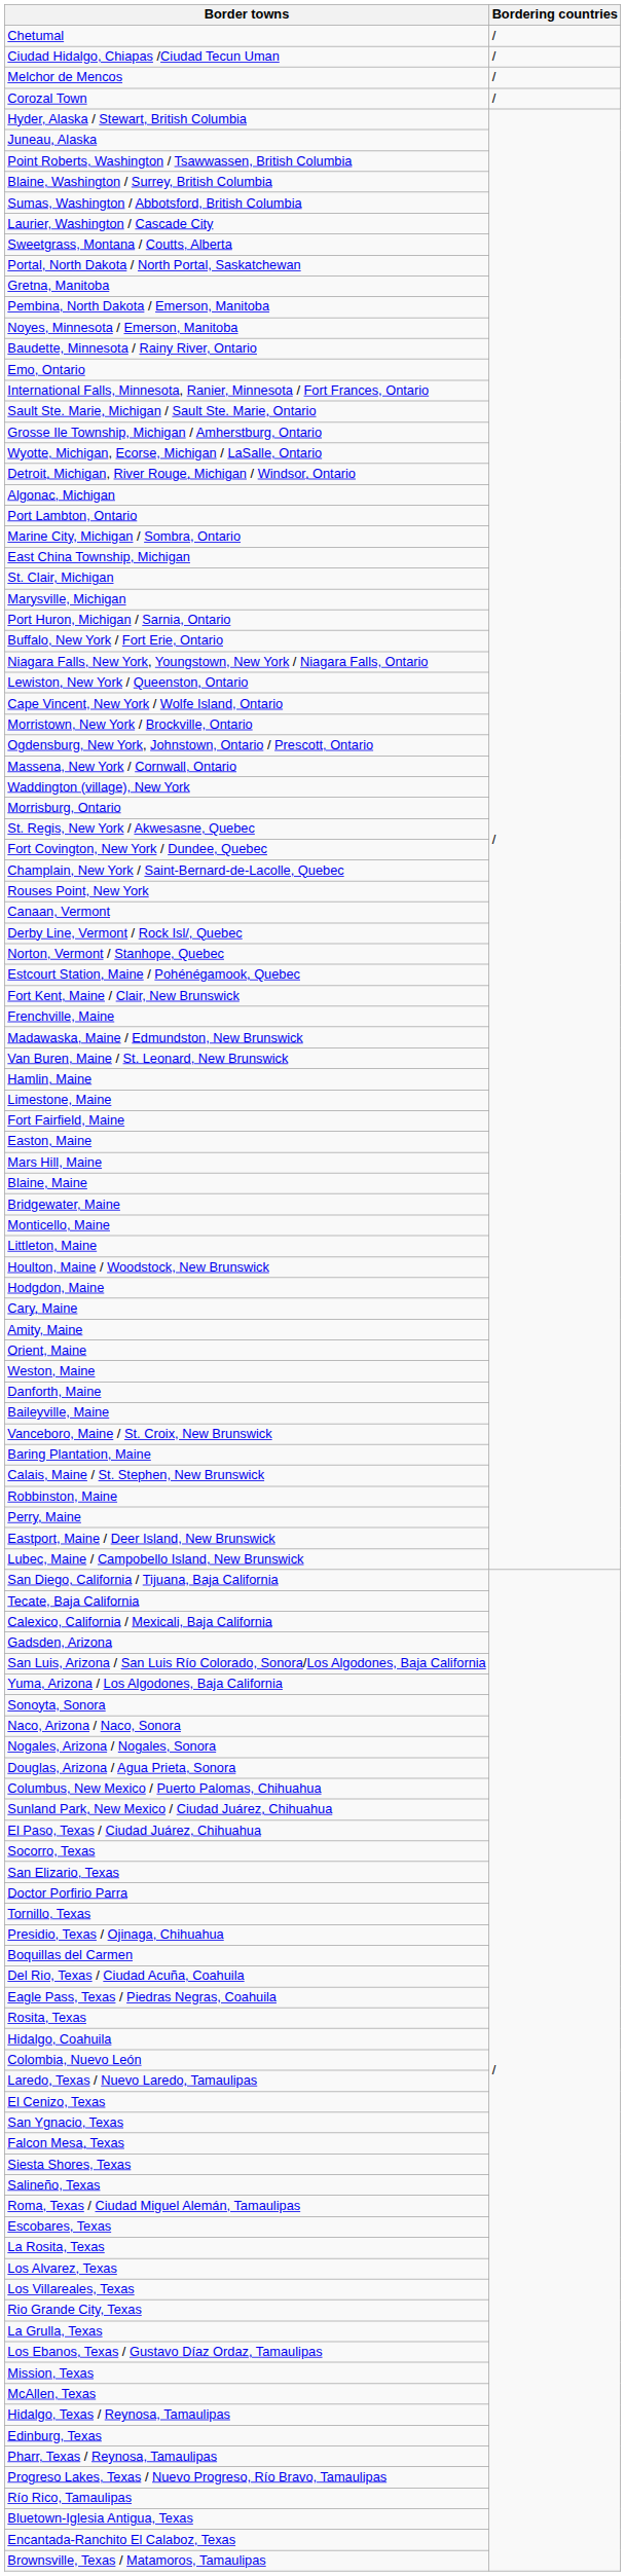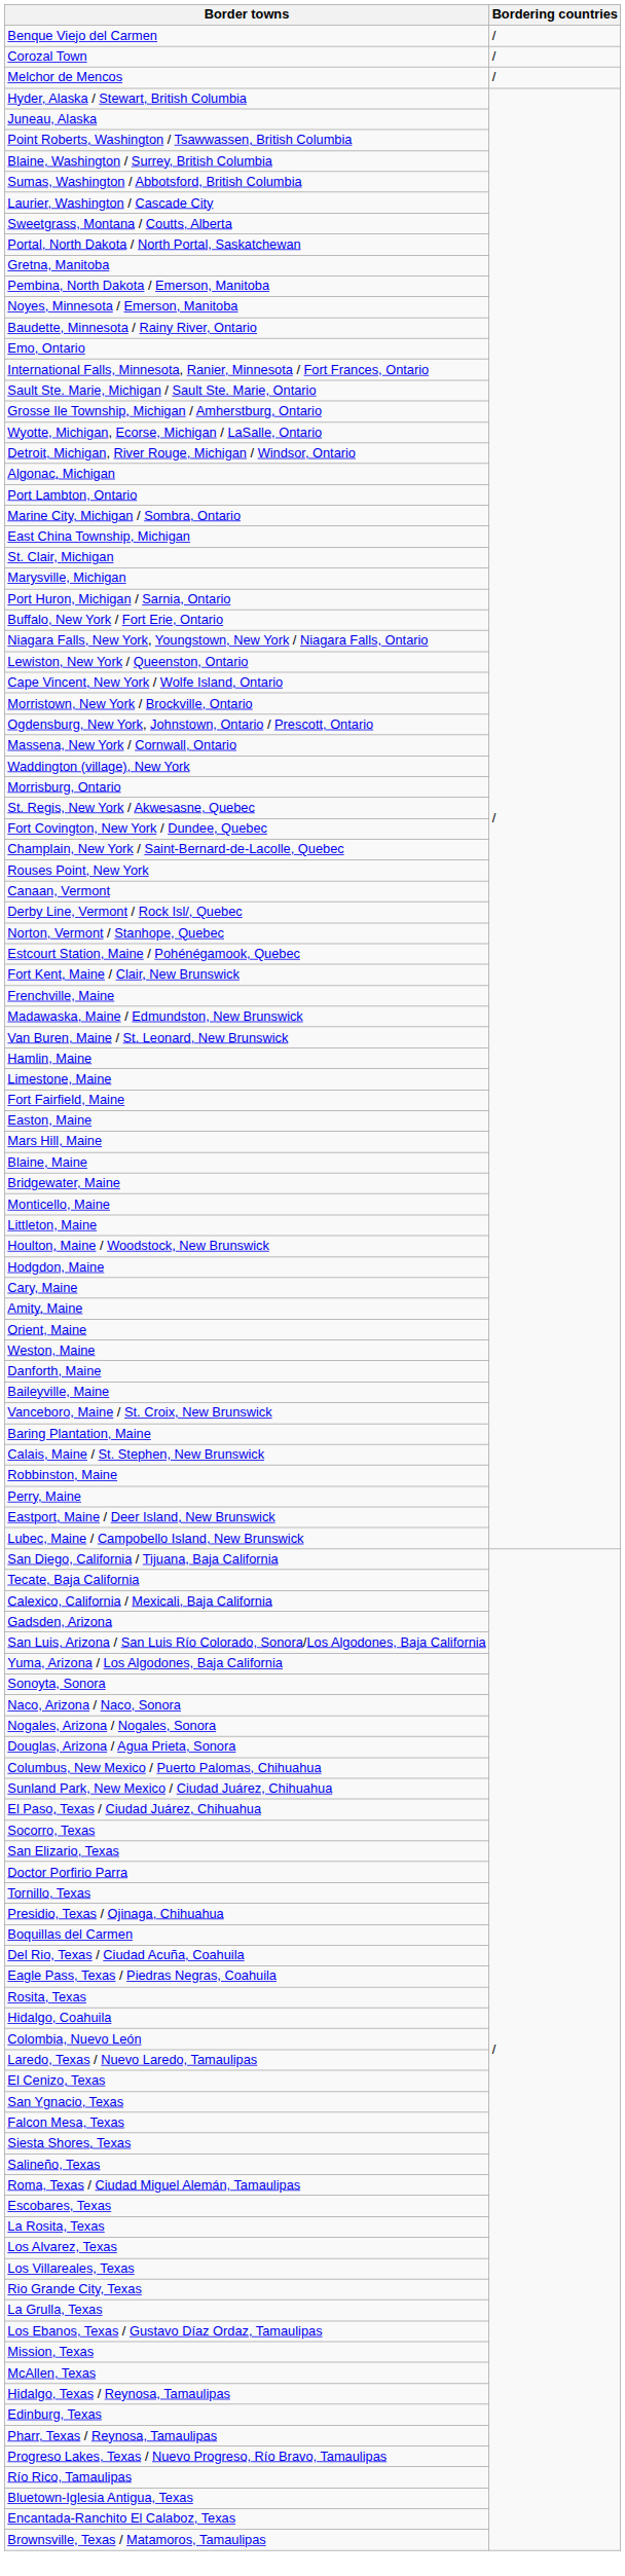 <table class="wikitable sortable">
 <tr>
 <th>Border towns</th>
 <th>Bordering countries</th>
 </tr>
 <tr>
-<td><a href='#'>Chetumal</a></td>
-<td> / </td>
+<td><a href='#'>Benque Viejo del Carmen</a></td>
+<td>  /</td>
 </tr>
 <tr>
-<td><a href='#'>Ciudad Hidalgo, Chiapas</a> /<a href='#'>Ciudad Tecun Uman</a></td>
+<td><a href='#'>Corozal Town</a></td>
 <td> / </td>
 </tr>
 <tr>
 <td><a href='#'>Melchor de Mencos</a></td>
-<td> / </td>
-</tr>
-<tr>
-<td><a href='#'>Corozal Town</a></td>
 <td> / </td>
 </tr>
 <tr>
 <td><a href='#'>Hyder, Alaska</a> / <a href='#'>Stewart, British Columbia</a></td>
 <td rowspan="70">  /</td>
 </tr>
 <tr>
 <td><a href='#'>Juneau, Alaska</a></td>
 </tr>
 <tr>
 <td><a href='#'>Point Roberts, Washington</a> / <a href='#'>Tsawwassen, British Columbia</a></td>
 </tr>
 <tr>
 <td><a href='#'>Blaine, Washington</a> / <a href='#'>Surrey, British Columbia</a></td>
 </tr>
 <tr>
 <td><a href='#'>Sumas, Washington</a> / <a href='#'>Abbotsford, British Columbia</a></td>
 </tr>
 <tr>
 <td><a href='#'>Laurier, Washington</a> / <a href='#'>Cascade City</a></td>
 </tr>
 <tr>
 <td><a href='#'>Sweetgrass, Montana</a> / <a href='#'>Coutts, Alberta</a></td>
 </tr>
 <tr>
 <td><a href='#'>Portal, North Dakota</a> / <a href='#'>North Portal, Saskatchewan</a></td>
 </tr>
 <tr>
 <td><a href='#'>Gretna, Manitoba</a></td>
 </tr>
 <tr>
 <td><a href='#'>Pembina, North Dakota</a> / <a href='#'>Emerson, Manitoba</a></td>
 </tr>
 <tr>
 <td><a href='#'>Noyes, Minnesota</a> / <a href='#'>Emerson, Manitoba</a></td>
 </tr>
 <tr>
 <td><a href='#'>Baudette, Minnesota</a> / <a href='#'>Rainy River, Ontario</a></td>
 </tr>
 <tr>
 <td><a href='#'>Emo, Ontario</a></td>
 </tr>
 <tr>
 <td><a href='#'>International Falls, Minnesota</a>, <a href='#'>Ranier, Minnesota</a>  / <a href='#'>Fort Frances, Ontario</a></td>
 </tr>
 <tr>
 <td><a href='#'>Sault Ste. Marie, Michigan</a> / <a href='#'>Sault Ste. Marie, Ontario</a></td>
 </tr>
 <tr>
 <td><a href='#'>Grosse Ile Township, Michigan</a> / <a href='#'>Amherstburg, Ontario</a></td>
 </tr>
 <tr>
 <td><a href='#'>Wyotte, Michigan</a>, <a href='#'>Ecorse, Michigan</a> / <a href='#'>LaSalle, Ontario</a></td>
 </tr>
 <tr>
 <td><a href='#'>Detroit, Michigan</a>, <a href='#'>River Rouge, Michigan</a> / <a href='#'>Windsor, Ontario</a></td>
 </tr>
 <tr>
 <td><a href='#'>Algonac, Michigan</a></td>
 </tr>
 <tr>
 <td><a href='#'>Port Lambton, Ontario</a></td>
 </tr>
 <tr>
 <td><a href='#'>Marine City, Michigan</a> / <a href='#'>Sombra, Ontario</a></td>
 </tr>
 <tr>
 <td><a href='#'>East China Township, Michigan</a></td>
 </tr>
 <tr>
 <td><a href='#'>St. Clair, Michigan</a></td>
 </tr>
 <tr>
 <td><a href='#'>Marysville, Michigan</a></td>
 </tr>
 <tr>
 <td><a href='#'>Port Huron, Michigan</a> / <a href='#'>Sarnia, Ontario</a></td>
 </tr>
 <tr>
 <td><a href='#'>Buffalo, New York</a> / <a href='#'>Fort Erie, Ontario</a></td>
 </tr>
 <tr>
 <td><a href='#'>Niagara Falls, New York</a>, <a href='#'>Youngstown, New York</a> / <a href='#'>Niagara Falls, Ontario</a></td>
 </tr>
 <tr>
 <td><a href='#'>Lewiston, New York</a> / <a href='#'>Queenston, Ontario</a></td>
 </tr>
 <tr>
 <td><a href='#'>Cape Vincent, New York</a> / <a href='#'>Wolfe Island, Ontario</a></td>
 </tr>
 <tr>
 <td><a href='#'>Morristown, New York</a> / <a href='#'>Brockville, Ontario</a></td>
 </tr>
 <tr>
 <td><a href='#'>Ogdensburg, New York</a>, <a href='#'>Johnstown, Ontario</a> / <a href='#'>Prescott, Ontario</a></td>
 </tr>
 <tr>
 <td><a href='#'>Massena, New York</a> / <a href='#'>Cornwall, Ontario</a></td>
 </tr>
 <tr>
 <td><a href='#'>Waddington (village), New York</a></td>
 </tr>
 <tr>
 <td><a href='#'>Morrisburg, Ontario</a></td>
 </tr>
 <tr>
 <td><a href='#'>St. Regis, New York</a> / <a href='#'>Akwesasne, Quebec</a></td>
 </tr>
 <tr>
 <td><a href='#'>Fort Covington, New York</a> / <a href='#'>Dundee, Quebec</a></td>
 </tr>
 <tr>
 <td><a href='#'>Champlain, New York</a> / <a href='#'>Saint-Bernard-de-Lacolle, Quebec</a></td>
 </tr>
 <tr>
 <td><a href='#'>Rouses Point, New York</a></td>
 </tr>
 <tr>
 <td><a href='#'>Canaan, Vermont</a></td>
 </tr>
 <tr>
 <td><a href='#'>Derby Line, Vermont</a> / <a href='#'>Rock Isl/, Quebec</a></td>
 </tr>
 <tr>
 <td><a href='#'>Norton, Vermont</a> / <a href='#'>Stanhope, Quebec</a></td>
 </tr>
 <tr>
 <td><a href='#'>Estcourt Station, Maine</a> / <a href='#'>Pohénégamook, Quebec</a></td>
 </tr>
 <tr>
 <td><a href='#'>Fort Kent, Maine</a> / <a href='#'>Clair, New Brunswick</a></td>
 </tr>
 <tr>
 <td><a href='#'>Frenchville, Maine</a></td>
 </tr>
 <tr>
 <td><a href='#'>Madawaska, Maine</a> / <a href='#'>Edmundston, New Brunswick</a></td>
 </tr>
 <tr>
 <td><a href='#'>Van Buren, Maine</a> / <a href='#'>St. Leonard, New Brunswick</a></td>
 </tr>
 <tr>
 <td><a href='#'>Hamlin, Maine</a></td>
 </tr>
 <tr>
 <td><a href='#'>Limestone, Maine</a></td>
 </tr>
 <tr>
 <td><a href='#'>Fort Fairfield, Maine</a></td>
 </tr>
 <tr>
 <td><a href='#'>Easton, Maine</a></td>
 </tr>
 <tr>
 <td><a href='#'>Mars Hill, Maine</a></td>
 </tr>
 <tr>
 <td><a href='#'>Blaine, Maine</a></td>
 </tr>
 <tr>
 <td><a href='#'>Bridgewater, Maine</a></td>
 </tr>
 <tr>
 <td><a href='#'>Monticello, Maine</a></td>
 </tr>
 <tr>
 <td><a href='#'>Littleton, Maine</a></td>
 </tr>
 <tr>
 <td><a href='#'>Houlton, Maine</a> / <a href='#'>Woodstock, New Brunswick</a></td>
 </tr>
 <tr>
 <td><a href='#'>Hodgdon, Maine</a></td>
 </tr>
 <tr>
 <td><a href='#'>Cary, Maine</a></td>
 </tr>
 <tr>
 <td><a href='#'>Amity, Maine</a></td>
 </tr>
 <tr>
 <td><a href='#'>Orient, Maine</a></td>
 </tr>
 <tr>
 <td><a href='#'>Weston, Maine</a></td>
 </tr>
 <tr>
 <td><a href='#'>Danforth, Maine</a></td>
 </tr>
 <tr>
 <td><a href='#'>Baileyville, Maine</a></td>
 </tr>
 <tr>
 <td><a href='#'>Vanceboro, Maine</a> / <a href='#'>St. Croix, New Brunswick</a></td>
 </tr>
 <tr>
 <td><a href='#'>Baring Plantation, Maine</a></td>
 </tr>
 <tr>
 <td><a href='#'>Calais, Maine</a> / <a href='#'>St. Stephen, New Brunswick</a></td>
 </tr>
 <tr>
 <td><a href='#'>Robbinston, Maine</a></td>
 </tr>
 <tr>
 <td><a href='#'>Perry, Maine</a></td>
 </tr>
 <tr>
 <td><a href='#'>Eastport, Maine</a> / <a href='#'>Deer Island, New Brunswick</a></td>
 </tr>
 <tr>
 <td><a href='#'>Lubec, Maine</a> / <a href='#'>Campobello Island, New Brunswick</a></td>
 </tr>
 <tr>
 <td><a href='#'>San Diego, California</a> / <a href='#'>Tijuana, Baja California</a></td>
 <td rowspan="48"> / </td>
 </tr>
 <tr>
 <td><a href='#'>Tecate, Baja California</a></td>
 </tr>
 <tr>
 <td><a href='#'>Calexico, California</a> / <a href='#'>Mexicali, Baja California</a></td>
 </tr>
 <tr>
 <td><a href='#'>Gadsden, Arizona</a></td>
 </tr>
 <tr>
 <td><a href='#'>San Luis, Arizona</a> / <a href='#'>San Luis Río Colorado, Sonora</a>/<a href='#'>Los Algodones, Baja California</a></td>
 </tr>
 <tr>
 <td><a href='#'>Yuma, Arizona</a> / <a href='#'>Los Algodones, Baja California</a></td>
 </tr>
 <tr>
 <td><a href='#'>Sonoyta, Sonora</a></td>
 </tr>
 <tr>
 <td><a href='#'>Naco, Arizona</a> / <a href='#'>Naco, Sonora</a></td>
 </tr>
 <tr>
 <td><a href='#'>Nogales, Arizona</a> / <a href='#'>Nogales, Sonora</a></td>
 </tr>
 <tr>
 <td><a href='#'>Douglas, Arizona</a> / <a href='#'>Agua Prieta, Sonora</a></td>
 </tr>
 <tr>
 <td><a href='#'>Columbus, New Mexico</a> / <a href='#'>Puerto Palomas, Chihuahua</a></td>
 </tr>
 <tr>
 <td><a href='#'>Sunland Park, New Mexico</a> / <a href='#'>Ciudad Juárez, Chihuahua</a></td>
 </tr>
 <tr>
 <td><a href='#'>El Paso, Texas</a> / <a href='#'>Ciudad Juárez, Chihuahua</a></td>
 </tr>
 <tr>
 <td><a href='#'>Socorro, Texas</a></td>
 </tr>
 <tr>
 <td><a href='#'>San Elizario, Texas</a></td>
 </tr>
 <tr>
 <td><a href='#'>Doctor Porfirio Parra</a></td>
 </tr>
 <tr>
 <td><a href='#'>Tornillo, Texas</a></td>
 </tr>
 <tr>
 <td><a href='#'>Presidio, Texas</a> / <a href='#'>Ojinaga, Chihuahua</a></td>
 </tr>
 <tr>
 <td><a href='#'>Boquillas del Carmen</a></td>
 </tr>
 <tr>
 <td><a href='#'>Del Rio, Texas</a> / <a href='#'>Ciudad Acuña, Coahuila</a></td>
 </tr>
 <tr>
 <td><a href='#'>Eagle Pass, Texas</a> / <a href='#'>Piedras Negras, Coahuila</a></td>
 </tr>
 <tr>
 <td><a href='#'>Rosita, Texas</a></td>
 </tr>
 <tr>
 <td><a href='#'>Hidalgo, Coahuila</a></td>
 </tr>
 <tr>
 <td><a href='#'>Colombia, Nuevo León</a></td>
 </tr>
 <tr>
 <td><a href='#'>Laredo, Texas</a> / <a href='#'>Nuevo Laredo, Tamaulipas</a></td>
 </tr>
 <tr>
 <td><a href='#'>El Cenizo, Texas</a></td>
 </tr>
 <tr>
 <td><a href='#'>San Ygnacio, Texas</a></td>
 </tr>
 <tr>
 <td><a href='#'>Falcon Mesa, Texas</a></td>
 </tr>
 <tr>
 <td><a href='#'>Siesta Shores, Texas</a></td>
 </tr>
 <tr>
 <td><a href='#'>Salineño, Texas</a></td>
 </tr>
 <tr>
 <td><a href='#'>Roma, Texas</a> / <a href='#'>Ciudad Miguel Alemán, Tamaulipas</a></td>
 </tr>
 <tr>
 <td><a href='#'>Escobares, Texas</a></td>
 </tr>
 <tr>
 <td><a href='#'>La Rosita, Texas</a></td>
 </tr>
 <tr>
 <td><a href='#'>Los Alvarez, Texas</a></td>
 </tr>
 <tr>
 <td><a href='#'>Los Villareales, Texas</a></td>
 </tr>
 <tr>
 <td><a href='#'>Rio Grande City, Texas</a></td>
 </tr>
 <tr>
 <td><a href='#'>La Grulla, Texas</a></td>
 </tr>
 <tr>
 <td><a href='#'>Los Ebanos, Texas</a> / <a href='#'>Gustavo Díaz Ordaz, Tamaulipas</a></td>
 </tr>
 <tr>
 <td><a href='#'>Mission, Texas</a></td>
 </tr>
 <tr>
 <td><a href='#'>McAllen, Texas</a></td>
 </tr>
 <tr>
 <td><a href='#'>Hidalgo, Texas</a> / <a href='#'>Reynosa, Tamaulipas</a></td>
 </tr>
 <tr>
 <td><a href='#'>Edinburg, Texas</a></td>
 </tr>
 <tr>
 <td><a href='#'>Pharr, Texas</a> / <a href='#'>Reynosa, Tamaulipas</a></td>
 </tr>
 <tr>
 <td><a href='#'>Progreso Lakes, Texas</a> / <a href='#'>Nuevo Progreso, Río Bravo, Tamaulipas</a></td>
 </tr>
 <tr>
 <td><a href='#'>Río Rico, Tamaulipas</a></td>
 </tr>
 <tr>
 <td><a href='#'>Bluetown-Iglesia Antigua, Texas</a></td>
 </tr>
 <tr>
 <td><a href='#'>Encantada-Ranchito El Calaboz, Texas</a></td>
 </tr>
 <tr>
 <td><a href='#'>Brownsville, Texas</a> / <a href='#'>Matamoros, Tamaulipas</a></td>
 </tr>
 </table>
